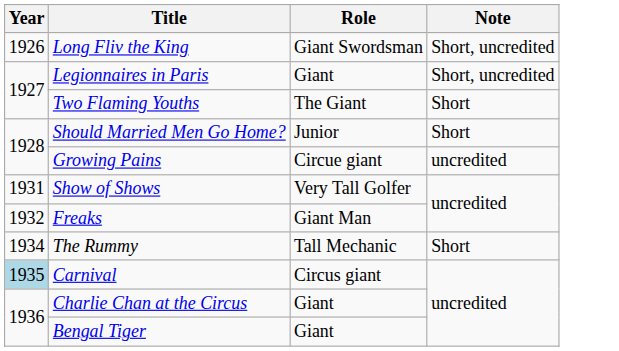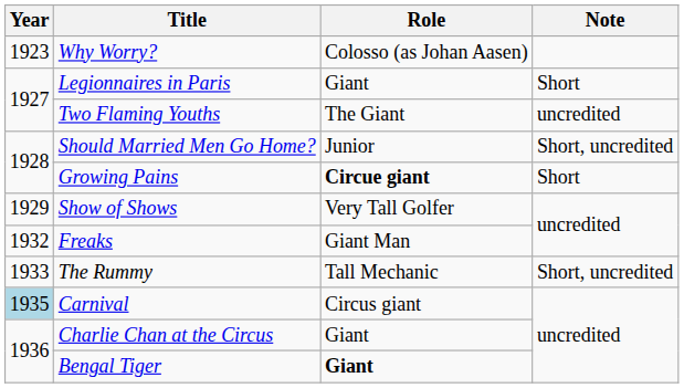 <table class="wikitable sortable">
 <tr>
 <th>Year</th>
 <th>Title</th>
 <th>Role</th>
 <th>Note</th>
 </tr>
 <tr>
-<td>1926</td>
-<td><em><a href='#'>Long Fliv the King</a></em></td>
-<td>Giant Swordsman</td>
-<td>Short, uncredited</td>
+<td>1923</td>
+<td><em><a href='#'>Why Worry?</a></em></td>
+<td>Colosso (as Johan Aasen)</td>
+<td></td>
 </tr>
 <tr>
 <td rowspan="2">1927</td>
 <td><em><a href='#'>Legionnaires in Paris</a></em></td>
 <td>Giant</td>
-<td>Short, uncredited</td>
+<td>Short</td>
 </tr>
 <tr>
 <td><em><a href='#'>Two Flaming Youths</a></em></td>
 <td>The Giant</td>
-<td>Short</td>
+<td>uncredited</td>
 </tr>
 <tr>
 <td rowspan="2">1928</td>
 <td><em><a href='#'>Should Married Men Go Home?</a></em></td>
 <td>Junior</td>
+<td>Short, uncredited</td>
+</tr>
+<tr>
+<td><em><a href='#'>Growing Pains</a></em></td>
+<td><strong>Circue giant</strong></td>
 <td>Short</td>
 </tr>
 <tr>
-<td><em><a href='#'>Growing Pains</a></em></td>
-<td>Circue giant</td>
-<td>uncredited</td>
-</tr>
-<tr>
-<td>1931</td>
+<td>1929</td>
 <td><em><a href='#'>Show of Shows</a></em></td>
 <td>Very Tall Golfer</td>
 <td rowspan="2">uncredited</td>
 </tr>
 <tr>
 <td>1932</td>
 <td><em><a href='#'>Freaks</a></em></td>
 <td>Giant Man</td>
 </tr>
 <tr>
-<td>1934</td>
+<td>1933</td>
 <td><em>The Rummy</em></td>
 <td>Tall Mechanic</td>
-<td>Short</td>
+<td>Short, uncredited</td>
 </tr>
 <tr>
 <td style="background: lightblue;">1935</td>
 <td><em><a href='#'>Carnival</a></em></td>
 <td>Circus giant</td>
 <td rowspan="3">uncredited</td>
 </tr>
 <tr>
 <td rowspan="2">1936</td>
 <td><em><a href='#'>Charlie Chan at the Circus</a></em></td>
 <td>Giant</td>
 </tr>
 <tr>
 <td><em><a href='#'>Bengal Tiger</a></em></td>
-<td>Giant</td>
+<td><strong>Giant</strong></td>
 </tr>
 </table>
